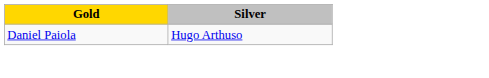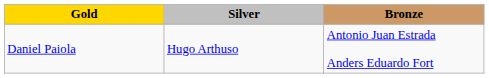 <table class="wikitable" style="text-align:left">
 <tr align="center">
 <td width=200 bgcolor=gold><strong>Gold</strong></td>
 <td width=200 bgcolor=silver><strong>Silver</strong></td>
+<td width=200 bgcolor=CC9966><strong>Bronze</strong></td>
 </tr>
 <tr>
 <td><a href='#'>Daniel Paiola</a><br><em></em></td>
 <td><a href='#'>Hugo Arthuso</a><br><em></em></td>
+<td><a href='#'>Antonio Juan Estrada</a><br><em></em><br><a href='#'>Anders Eduardo Fort</a><br><em></em></td>
 </tr>
 </table>
